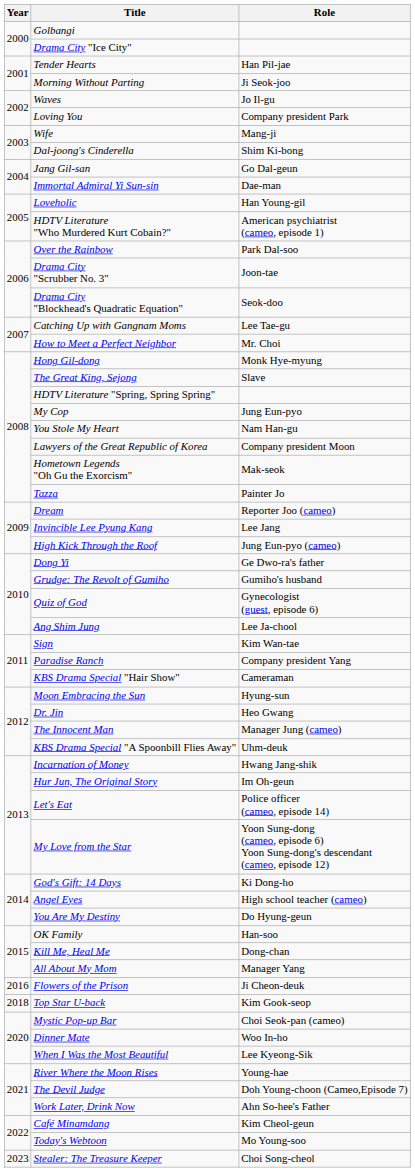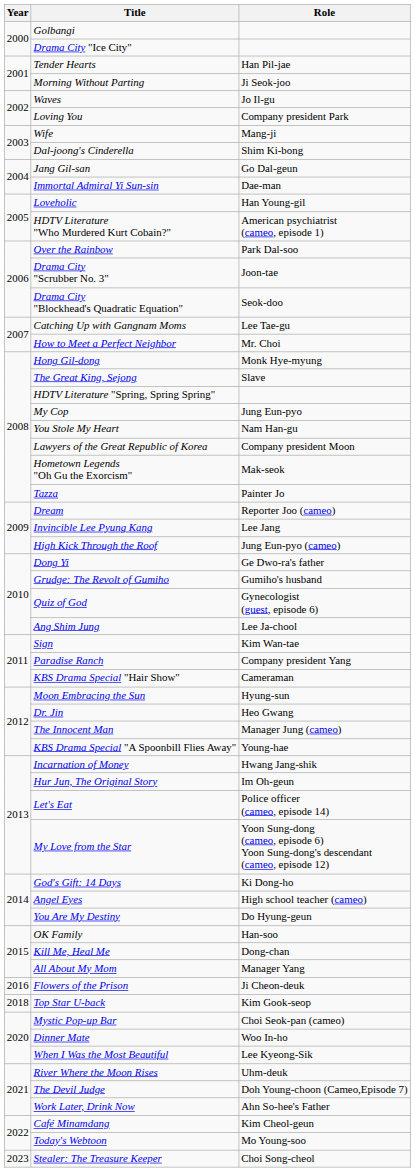 <table class="wikitable">
 <tr>
 <th>Year</th>
 <th>Title</th>
 <th>Role</th>
 </tr>
 <tr>
 <td rowspan=2>2000</td>
 <td><em>Golbangi</em></td>
 <td></td>
 </tr>
 <tr>
 <td><em><a href='#'>Drama City</a></em> "Ice City"</td>
 <td></td>
 </tr>
 <tr>
 <td rowspan=2>2001</td>
 <td><em>Tender Hearts</em></td>
 <td>Han Pil-jae</td>
 </tr>
 <tr>
 <td><em>Morning Without Parting</em></td>
 <td>Ji Seok-joo</td>
 </tr>
 <tr>
 <td rowspan=2>2002</td>
 <td><em>Waves</em></td>
 <td>Jo Il-gu</td>
 </tr>
 <tr>
 <td><em>Loving You</em></td>
 <td>Company president Park</td>
 </tr>
 <tr>
 <td rowspan=2>2003</td>
 <td><em>Wife</em></td>
 <td>Mang-ji</td>
 </tr>
 <tr>
 <td><em>Dal-joong's Cinderella</em></td>
 <td>Shim Ki-bong</td>
 </tr>
 <tr>
 <td rowspan=2>2004</td>
 <td><em>Jang Gil-san</em></td>
 <td>Go Dal-geun</td>
 </tr>
 <tr>
 <td><em><a href='#'>Immortal Admiral Yi Sun-sin</a></em></td>
 <td>Dae-man</td>
 </tr>
 <tr>
 <td rowspan=2>2005</td>
 <td><em><a href='#'>Loveholic</a></em></td>
 <td>Han Young-gil</td>
 </tr>
 <tr>
 <td><em>HDTV Literature</em> <br> "Who Murdered Kurt Cobain?"</td>
 <td>American psychiatrist <br> (<a href='#'>cameo</a>, episode 1)</td>
 </tr>
 <tr>
 <td rowspan=3>2006</td>
 <td><em><a href='#'>Over the Rainbow</a></em></td>
 <td>Park Dal-soo</td>
 </tr>
 <tr>
 <td><em><a href='#'>Drama City</a></em> <br> "Scrubber No. 3"</td>
 <td>Joon-tae</td>
 </tr>
 <tr>
 <td><em><a href='#'>Drama City</a></em> <br> "Blockhead's Quadratic Equation"</td>
 <td>Seok-doo</td>
 </tr>
 <tr>
 <td rowspan=2>2007</td>
 <td><em>Catching Up with Gangnam Moms</em></td>
 <td>Lee Tae-gu</td>
 </tr>
 <tr>
 <td><em><a href='#'>How to Meet a Perfect Neighbor</a></em></td>
 <td>Mr. Choi</td>
 </tr>
 <tr>
 <td rowspan=8>2008</td>
 <td><em><a href='#'>Hong Gil-dong</a></em></td>
 <td>Monk Hye-myung</td>
 </tr>
 <tr>
 <td><em><a href='#'>The Great King, Sejong</a></em></td>
 <td>Slave </td>
 </tr>
 <tr>
 <td><em>HDTV Literature</em> "Spring, Spring Spring"</td>
 <td></td>
 </tr>
 <tr>
 <td><em>My Cop</em></td>
 <td>Jung Eun-pyo</td>
 </tr>
 <tr>
 <td><em>You Stole My Heart</em></td>
 <td>Nam Han-gu</td>
 </tr>
 <tr>
 <td><em>Lawyers of the Great Republic of Korea</em></td>
 <td>Company president Moon</td>
 </tr>
 <tr>
 <td><em>Hometown Legends</em> <br> "Oh Gu the Exorcism"</td>
 <td>Mak-seok</td>
 </tr>
 <tr>
 <td><em><a href='#'>Tazza</a></em></td>
 <td>Painter Jo</td>
 </tr>
 <tr>
 <td rowspan=3>2009</td>
 <td><em><a href='#'>Dream</a></em></td>
 <td>Reporter Joo (<a href='#'>cameo</a>)</td>
 </tr>
 <tr>
 <td><em><a href='#'>Invincible Lee Pyung Kang</a></em></td>
 <td>Lee Jang</td>
 </tr>
 <tr>
 <td><em><a href='#'>High Kick Through the Roof</a></em></td>
 <td>Jung Eun-pyo (<a href='#'>cameo</a>)</td>
 </tr>
 <tr>
 <td rowspan=4>2010</td>
 <td><em><a href='#'>Dong Yi</a></em></td>
 <td>Ge Dwo-ra's father</td>
 </tr>
 <tr>
 <td><em><a href='#'>Grudge: The Revolt of Gumiho</a></em></td>
 <td>Gumiho's husband</td>
 </tr>
 <tr>
 <td><em><a href='#'>Quiz of God</a></em></td>
 <td>Gynecologist <br> (<a href='#'>guest</a>, episode 6)</td>
 </tr>
 <tr>
 <td><em><a href='#'>Ang Shim Jung</a></em></td>
 <td>Lee Ja-chool</td>
 </tr>
 <tr>
 <td rowspan=3>2011</td>
 <td><em><a href='#'>Sign</a></em></td>
 <td>Kim Wan-tae</td>
 </tr>
 <tr>
 <td><em><a href='#'>Paradise Ranch</a></em></td>
 <td>Company president Yang</td>
 </tr>
 <tr>
 <td><em><a href='#'>KBS Drama Special</a></em> "Hair Show"</td>
 <td>Cameraman</td>
 </tr>
 <tr>
 <td rowspan=4>2012</td>
 <td><em><a href='#'>Moon Embracing the Sun</a></em></td>
 <td>Hyung-sun</td>
 </tr>
 <tr>
 <td><em><a href='#'>Dr. Jin</a></em></td>
 <td>Heo Gwang</td>
 </tr>
 <tr>
 <td><em><a href='#'>The Innocent Man</a></em></td>
 <td>Manager Jung (<a href='#'>cameo</a>)</td>
 </tr>
 <tr>
 <td><em><a href='#'>KBS Drama Special</a></em> "A Spoonbill Flies Away"</td>
-<td>Uhm-deuk</td>
+<td>Young-hae</td>
 </tr>
 <tr>
 <td rowspan=4>2013</td>
 <td><em><a href='#'>Incarnation of Money</a></em></td>
 <td>Hwang Jang-shik</td>
 </tr>
 <tr>
 <td><em><a href='#'>Hur Jun, The Original Story</a></em></td>
 <td>Im Oh-geun</td>
 </tr>
 <tr>
 <td><em><a href='#'>Let's Eat</a></em></td>
 <td>Police officer <br> (<a href='#'>cameo</a>, episode 14)</td>
 </tr>
 <tr>
 <td><em><a href='#'>My Love from the Star</a></em></td>
 <td>Yoon Sung-dong <br> (<a href='#'>cameo</a>, episode 6) <br> Yoon Sung-dong's descendant <br> (<a href='#'>cameo</a>, episode 12)</td>
 </tr>
 <tr>
 <td rowspan=3>2014</td>
 <td><em><a href='#'>God's Gift: 14 Days</a></em></td>
 <td>Ki Dong-ho</td>
 </tr>
 <tr>
 <td><em><a href='#'>Angel Eyes</a></em></td>
 <td>High school teacher (<a href='#'>cameo</a>)</td>
 </tr>
 <tr>
 <td><em><a href='#'>You Are My Destiny</a></em></td>
 <td>Do Hyung-geun</td>
 </tr>
 <tr>
 <td rowspan=3>2015</td>
 <td><em>OK Family</em></td>
 <td>Han-soo</td>
 </tr>
 <tr>
 <td><em><a href='#'>Kill Me, Heal Me</a></em></td>
 <td>Dong-chan</td>
 </tr>
 <tr>
 <td><em><a href='#'>All About My Mom</a></em></td>
 <td>Manager Yang</td>
 </tr>
 <tr>
 <td>2016</td>
 <td><em><a href='#'>Flowers of the Prison</a></em></td>
 <td>Ji Cheon-deuk</td>
 </tr>
 <tr>
 <td>2018</td>
 <td><em><a href='#'>Top Star U-back</a></em></td>
 <td>Kim Gook-seop</td>
 </tr>
 <tr>
 <td rowspan=3>2020</td>
 <td><em><a href='#'>Mystic Pop-up Bar</a></em></td>
 <td>Choi Seok-pan (cameo)</td>
 </tr>
 <tr>
 <td><em><a href='#'>Dinner Mate</a></em></td>
 <td>Woo In-ho</td>
 </tr>
 <tr>
 <td><em><a href='#'>When I Was the Most Beautiful</a></em></td>
 <td>Lee Kyeong-Sik</td>
 </tr>
 <tr>
 <td rowspan=3>2021</td>
 <td><em><a href='#'>River Where the Moon Rises</a></em></td>
-<td>Young-hae</td>
+<td>Uhm-deuk</td>
 </tr>
 <tr>
 <td><em><a href='#'>The Devil Judge</a></em></td>
 <td>Doh Young-choon (Cameo,Episode 7)</td>
 </tr>
 <tr>
 <td><em><a href='#'>Work Later, Drink Now</a></em></td>
 <td>Ahn So-hee's Father </td>
 </tr>
 <tr>
 <td rowspan=2>2022</td>
 <td><em><a href='#'>Café Minamdang</a></em></td>
 <td>Kim Cheol-geun</td>
 </tr>
 <tr>
 <td><em><a href='#'>Today's Webtoon</a></em></td>
 <td>Mo Young-soo</td>
 </tr>
 <tr>
 <td>2023</td>
 <td><em><a href='#'>Stealer: The Treasure Keeper</a></em></td>
 <td>Choi Song-cheol</td>
 </tr>
 </table>
